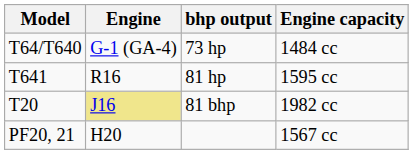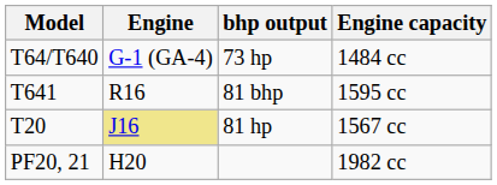 <table class="wikitable" border="1">
 <tr>
 <th>Model</th>
 <th>Engine</th>
 <th>bhp output</th>
 <th>Engine capacity</th>
 </tr>
 <tr>
 <td>T64/T640</td>
 <td><a href='#'>G-1</a> (GA-4)</td>
 <td>73 hp</td>
 <td>1484 cc</td>
 </tr>
 <tr>
 <td>T641</td>
 <td>R16</td>
-<td>81 hp</td>
+<td>81 bhp</td>
 <td>1595 cc</td>
 </tr>
 <tr>
 <td>T20</td>
 <td style="background: khaki;"><a href='#'>J16</a></td>
-<td>81 bhp</td>
-<td>1982 cc</td>
+<td>81 hp</td>
+<td>1567 cc</td>
 </tr>
 <tr>
 <td>PF20, 21</td>
 <td>H20</td>
 <td></td>
-<td>1567 cc</td>
+<td>1982 cc</td>
 </tr>
 </table>
